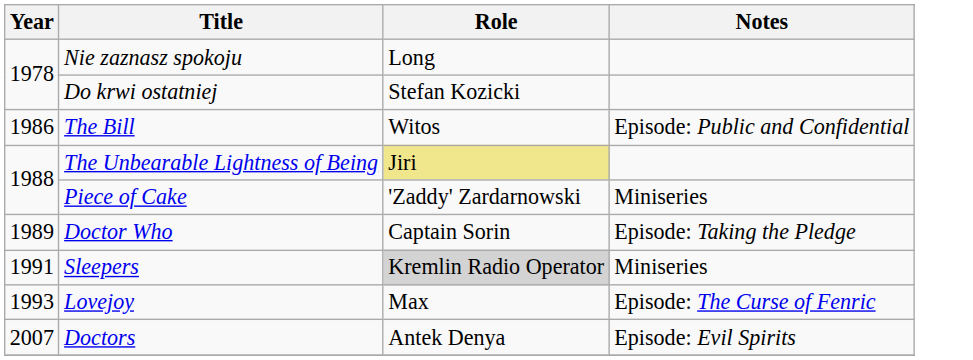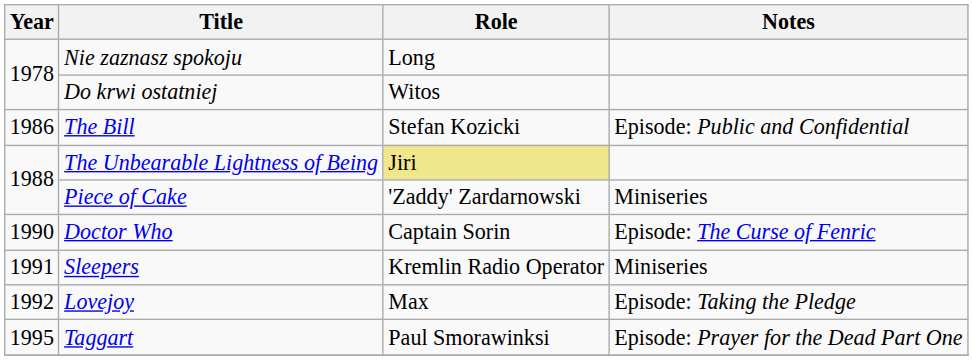 <table class="wikitable">
 <tr>
 <th>Year</th>
 <th>Title</th>
 <th>Role</th>
 <th>Notes</th>
 </tr>
 <tr>
 <td rowspan=2>1978</td>
 <td><em>Nie zaznasz spokoju</em></td>
 <td>Long</td>
 <td></td>
 </tr>
 <tr>
 <td><em>Do krwi ostatniej</em></td>
-<td>Stefan Kozicki</td>
+<td>Witos</td>
 <td></td>
 </tr>
 <tr>
 <td>1986</td>
 <td><em><a href='#'>The Bill</a></em></td>
-<td>Witos</td>
+<td>Stefan Kozicki</td>
 <td>Episode: <em>Public and Confidential</em></td>
 </tr>
 <tr>
 <td rowspan=2>1988</td>
 <td><em><a href='#'>The Unbearable Lightness of Being</a></em></td>
 <td style="background: khaki;">Jiri</td>
 <td></td>
 </tr>
 <tr>
 <td><em><a href='#'>Piece of Cake</a></em></td>
 <td>'Zaddy' Zardarnowski</td>
 <td>Miniseries</td>
 </tr>
 <tr>
-<td>1989</td>
+<td>1990</td>
 <td><em><a href='#'>Doctor Who</a></em></td>
 <td>Captain Sorin</td>
-<td>Episode: <em>Taking the Pledge </em></td>
+<td>Episode: <em><a href='#'>The Curse of Fenric</a></em></td>
 </tr>
 <tr>
 <td>1991</td>
 <td><em><a href='#'>Sleepers</a></em></td>
-<td style="background: lightgrey;">Kremlin Radio Operator</td>
+<td>Kremlin Radio Operator</td>
 <td>Miniseries</td>
 </tr>
 <tr>
-<td>1993</td>
+<td>1992</td>
 <td><em><a href='#'>Lovejoy</a></em></td>
 <td>Max</td>
-<td>Episode: <em><a href='#'>The Curse of Fenric</a></em></td>
+<td>Episode: <em>Taking the Pledge </em></td>
 </tr>
 <tr>
-<td>2007</td>
-<td><em><a href='#'>Doctors</a></em></td>
-<td>Antek Denya</td>
-<td>Episode: <em>Evil Spirits</em></td>
+<td>1995</td>
+<td><em><a href='#'>Taggart</a></em></td>
+<td>Paul Smorawinksi</td>
+<td>Episode: <em>Prayer for the Dead Part One</em></td>
 </tr>
 <tr>
 </tr>
 </table>
